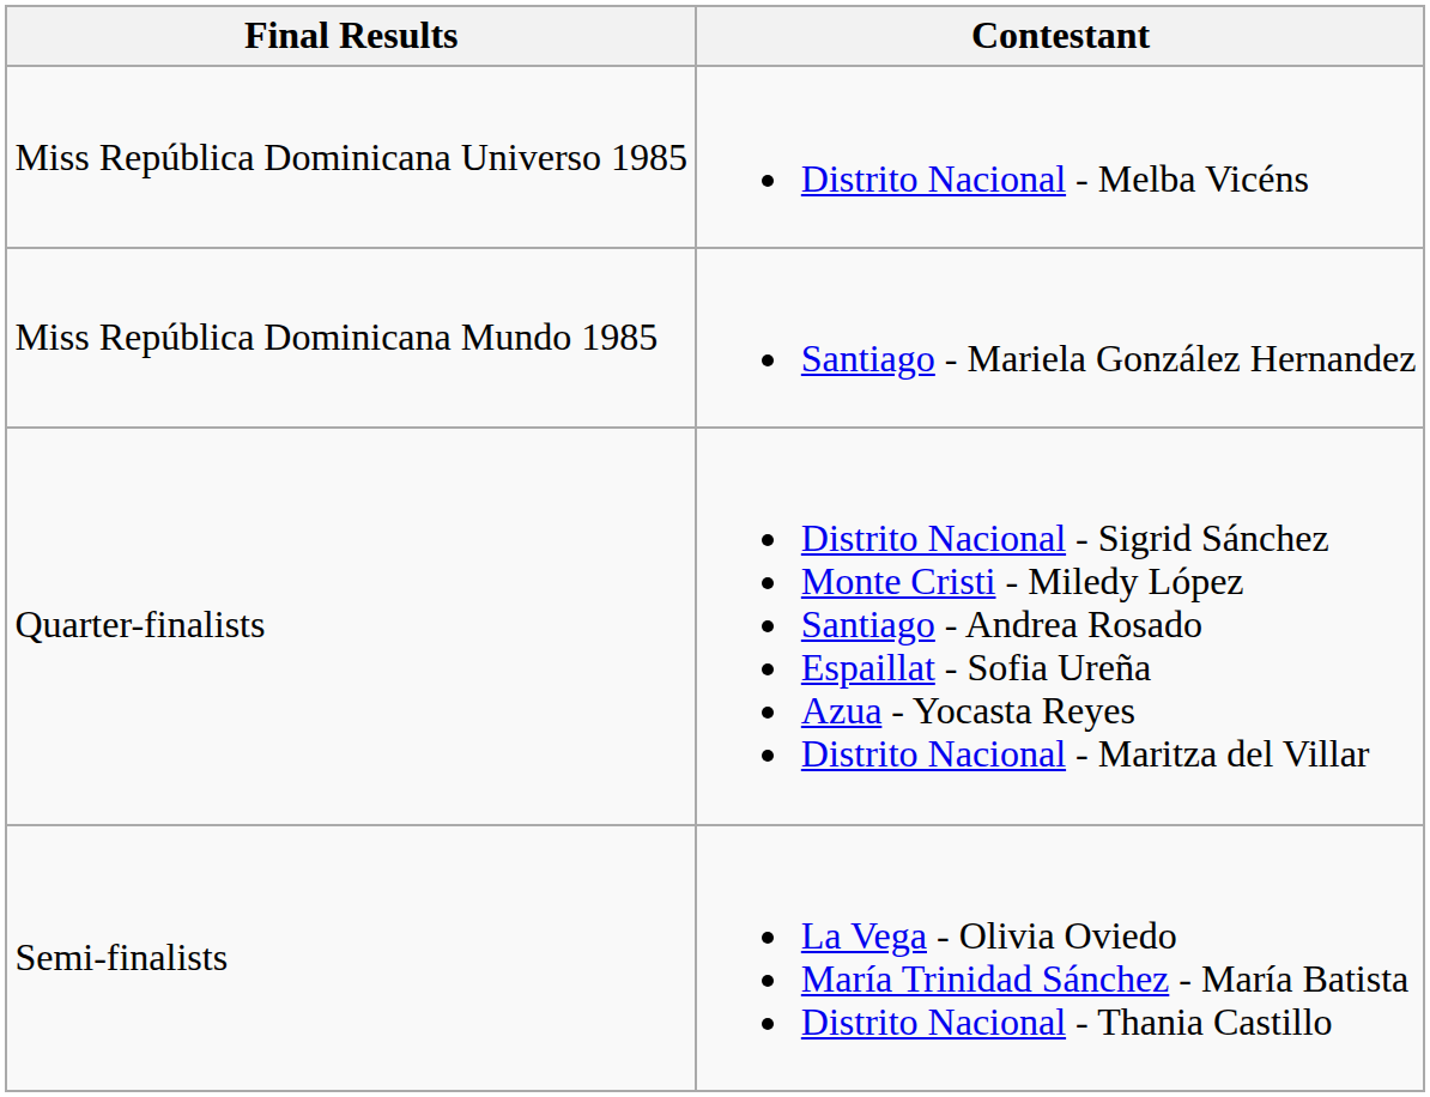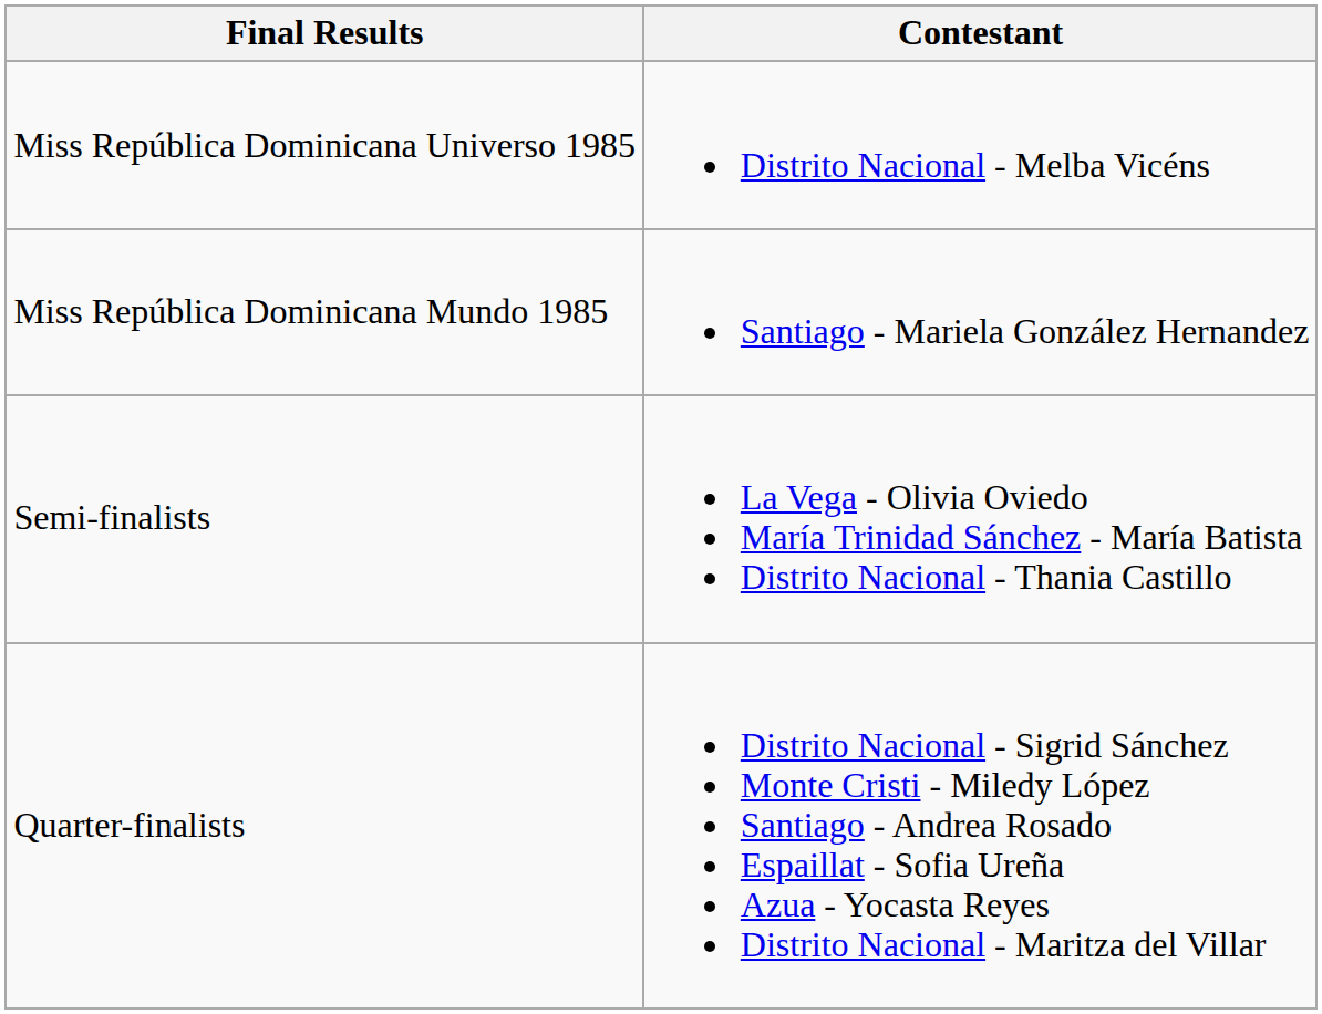 <table class="wikitable">
 <tr>
 <th>Final Results</th>
 <th>Contestant</th>
 </tr>
 <tr>
 <td>Miss República Dominicana Universo 1985</td>
 <td><br><ul><li><a href='#'>Distrito Nacional</a> - Melba Vicéns</li></ul></td>
 </tr>
 <tr>
 <td>Miss República Dominicana Mundo 1985</td>
 <td><br><ul><li><a href='#'>Santiago</a> - Mariela González Hernandez</li></ul></td>
 </tr>
 <tr>
+<td>Semi-finalists</td>
+<td><br><ul><li><a href='#'>La Vega</a> - Olivia Oviedo</li><li><a href='#'>María Trinidad Sánchez</a> - María Batista</li><li><a href='#'>Distrito Nacional</a> - Thania Castillo</li></ul></td>
+</tr>
+<tr>
 <td>Quarter-finalists</td>
 <td><br><ul><li><a href='#'>Distrito Nacional</a> - Sigrid Sánchez</li><li><a href='#'>Monte Cristi</a> - Miledy López</li><li><a href='#'>Santiago</a> - Andrea Rosado</li><li><a href='#'>Espaillat</a> - Sofia Ureña</li><li><a href='#'>Azua</a> - Yocasta Reyes</li><li><a href='#'>Distrito Nacional</a> - Maritza del Villar</li></ul></td>
 </tr>
-<tr>
-<td>Semi-finalists</td>
-<td><br><ul><li><a href='#'>La Vega</a> - Olivia Oviedo</li><li><a href='#'>María Trinidad Sánchez</a> - María Batista</li><li><a href='#'>Distrito Nacional</a> - Thania Castillo</li></ul></td>
-</tr>
 </table>
